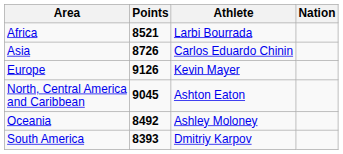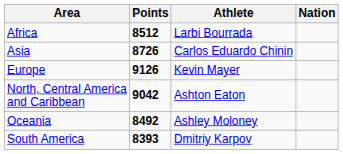 <table class="wikitable">
 <tr>
 <th>Area</th>
 <th>Points</th>
 <th>Athlete</th>
 <th>Nation</th>
 </tr>
 <tr>
 <td><a href='#'>Africa</a> </td>
-<td><strong>8521</strong></td>
+<td><strong>8512</strong></td>
 <td><a href='#'>Larbi Bourrada</a></td>
 <td></td>
 </tr>
 <tr>
 <td><a href='#'>Asia</a> </td>
 <td><strong>8726</strong></td>
 <td><a href='#'>Carlos Eduardo Chinin</a></td>
 <td></td>
 </tr>
 <tr>
 <td><a href='#'>Europe</a> </td>
 <td><strong>9126</strong> </td>
 <td><a href='#'>Kevin Mayer</a></td>
 <td></td>
 </tr>
 <tr>
 <td><a href='#'>North, Central America<br> and Caribbean</a> </td>
-<td><strong>9045</strong></td>
+<td><strong>9042</strong></td>
 <td><a href='#'>Ashton Eaton</a></td>
 <td></td>
 </tr>
 <tr>
 <td><a href='#'>Oceania</a> </td>
 <td><strong>8492</strong></td>
 <td><a href='#'>Ashley Moloney</a></td>
 <td></td>
 </tr>
 <tr>
 <td><a href='#'>South America</a> </td>
 <td><strong>8393</strong></td>
 <td><a href='#'>Dmitriy Karpov</a></td>
 <td></td>
 </tr>
 </table>
